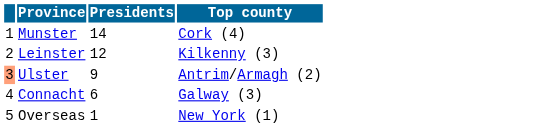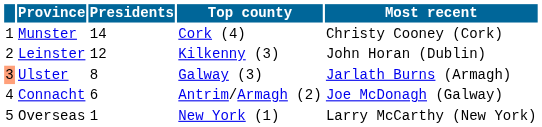 <table cellpadding="1" 1px #aaa 90%;">
 <tr style="background:#069; color:white;">
 <td></td>
 <th>Province</th>
 <th>Presidents</th>
 <th>Top county</th>
+<th>Most recent</th>
 </tr>
 <tr>
 <td>1</td>
 <td> <a href='#'>Munster</a></td>
 <td>14</td>
 <td><a href='#'>Cork</a> (4)</td>
+<td>Christy Cooney (Cork)</td>
 </tr>
 <tr>
 <td>2</td>
 <td> <a href='#'>Leinster</a></td>
 <td>12</td>
 <td><a href='#'>Kilkenny</a> (3)</td>
+<td>John Horan (Dublin)</td>
 </tr>
 <tr>
 <td style="background: lightsalmon;">3</td>
 <td> <a href='#'>Ulster</a></td>
-<td>9</td>
-<td><a href='#'>Antrim</a>/<a href='#'>Armagh</a> (2)</td>
+<td>8</td>
+<td><a href='#'>Galway</a> (3)</td>
+<td><a href='#'>Jarlath Burns</a> (Armagh)</td>
 </tr>
 <tr>
 <td>4</td>
 <td> <a href='#'>Connacht</a></td>
 <td>6</td>
-<td><a href='#'>Galway</a> (3)</td>
+<td><a href='#'>Antrim</a>/<a href='#'>Armagh</a> (2)</td>
+<td><a href='#'>Joe McDonagh</a> (Galway)</td>
 </tr>
 <tr>
 <td>5</td>
 <td>Overseas</td>
 <td>1</td>
 <td><a href='#'>New York</a> (1)</td>
+<td>Larry McCarthy (New York)</td>
 </tr>
 </table>
